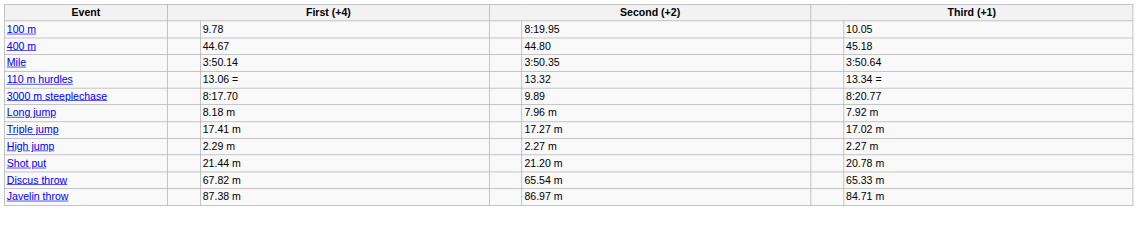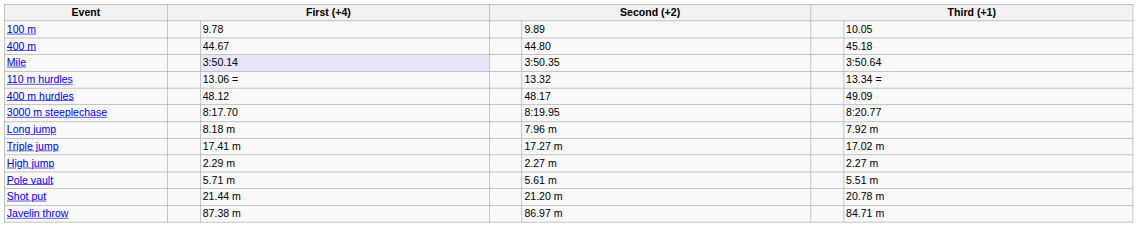 <table class=wikitable>
 <tr>
 <th style="width:15em">Event</th>
 <th colspan=2 style="width:30em">First (+4)</th>
 <th colspan=2 style="width:30em">Second (+2)</th>
 <th colspan=2 style="width:30em">Third (+1)</th>
 </tr>
 <tr>
 <td><a href='#'>100&nbsp;m</a> </td>
 <td></td>
 <td>9.78  </td>
 <td></td>
-<td>8:19.95</td>
+<td>9.89 </td>
 <td></td>
 <td>10.05</td>
 </tr>
 <tr>
 <td><a href='#'>400&nbsp;m</a></td>
 <td></td>
 <td>44.67</td>
 <td></td>
 <td>44.80</td>
 <td></td>
 <td>45.18</td>
 </tr>
 <tr>
 <td><a href='#'>Mile</a></td>
 <td></td>
-<td>3:50.14 </td>
+<td style="background: lavender;">3:50.14 </td>
 <td></td>
 <td>3:50.35</td>
 <td></td>
 <td>3:50.64 </td>
 </tr>
 <tr>
 <td><a href='#'>110&nbsp;m hurdles</a> </td>
 <td></td>
 <td>13.06 =</td>
 <td></td>
 <td>13.32</td>
 <td></td>
 <td>13.34 =</td>
 </tr>
 <tr>
+<td><a href='#'>400&nbsp;m hurdles</a></td>
+<td></td>
+<td>48.12</td>
+<td></td>
+<td>48.17</td>
+<td></td>
+<td>49.09</td>
+</tr>
+<tr>
 <td><a href='#'>3000&nbsp;m steeplechase</a></td>
 <td></td>
 <td>8:17.70</td>
 <td></td>
-<td>9.89 </td>
+<td>8:19.95</td>
 <td></td>
 <td>8:20.77</td>
 </tr>
 <tr>
 <td><a href='#'>Long jump</a></td>
 <td></td>
 <td>8.18 m </td>
 <td></td>
 <td>7.96 m </td>
 <td></td>
 <td>7.92 m </td>
 </tr>
 <tr>
 <td><a href='#'>Triple jump</a></td>
 <td></td>
 <td>17.41 m </td>
 <td></td>
 <td>17.27 m </td>
 <td></td>
 <td>17.02 m </td>
 </tr>
 <tr>
 <td><a href='#'>High jump</a></td>
 <td></td>
 <td>2.29 m</td>
 <td></td>
 <td>2.27 m</td>
 <td></td>
 <td>2.27 m</td>
 </tr>
 <tr>
+<td><a href='#'>Pole vault</a></td>
+<td></td>
+<td>5.71 m</td>
+<td></td>
+<td>5.61 m</td>
+<td></td>
+<td>5.51 m</td>
+</tr>
+<tr>
 <td><a href='#'>Shot put</a></td>
 <td></td>
 <td>21.44 m</td>
 <td></td>
 <td>21.20 m</td>
 <td></td>
 <td>20.78 m</td>
-</tr>
-<tr>
-<td><a href='#'>Discus throw</a></td>
-<td></td>
-<td>67.82 m </td>
-<td></td>
-<td>65.54 m</td>
-<td></td>
-<td>65.33 m</td>
 </tr>
 <tr>
 <td><a href='#'>Javelin throw</a></td>
 <td></td>
 <td>87.38 m</td>
 <td></td>
 <td>86.97 m</td>
 <td></td>
 <td>84.71 m</td>
 </tr>
 </table>
